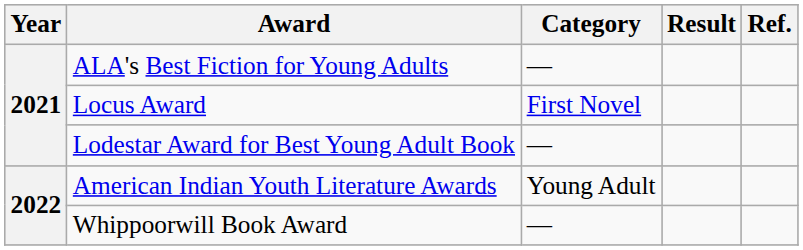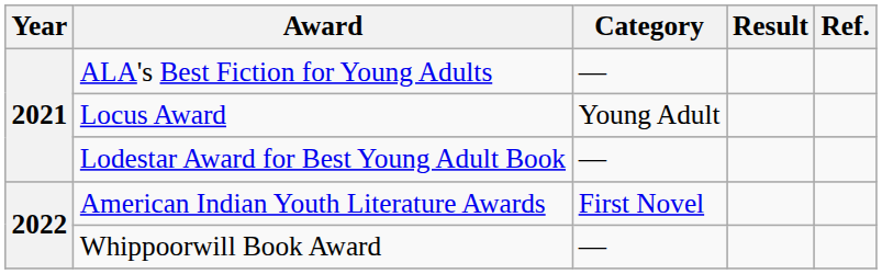 <table class="wikitable sortable">
 <tr>
 <th>Year</th>
 <th>Award</th>
 <th>Category</th>
 <th>Result</th>
 <th>Ref.</th>
 </tr>
 <tr>
 <th rowspan="3">2021</th>
 <td><a href='#'>ALA</a>'s <a href='#'>Best Fiction for Young Adults</a></td>
 <td>—</td>
 <td></td>
 <td style="text-align:center;"></td>
 </tr>
 <tr>
 <td><a href='#'>Locus Award</a></td>
-<td><a href='#'>First Novel</a></td>
+<td>Young Adult</td>
 <td></td>
 <td style="text-align:center;"></td>
 </tr>
 <tr>
 <td><a href='#'>Lodestar Award for Best Young Adult Book</a></td>
 <td>—</td>
 <td></td>
 <td style="text-align:center;"></td>
 </tr>
 <tr>
 <th rowspan="2">2022</th>
 <td><a href='#'>American Indian Youth Literature Awards</a></td>
-<td>Young Adult</td>
+<td><a href='#'>First Novel</a></td>
 <td></td>
 <td style="text-align:center;"></td>
 </tr>
 <tr>
 <td>Whippoorwill Book Award</td>
 <td>—</td>
 <td></td>
 <td style="text-align:center;"></td>
 </tr>
 </table>
